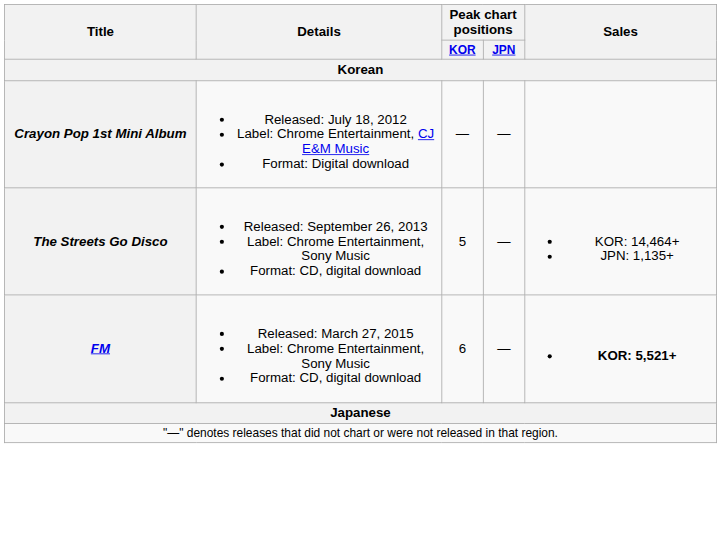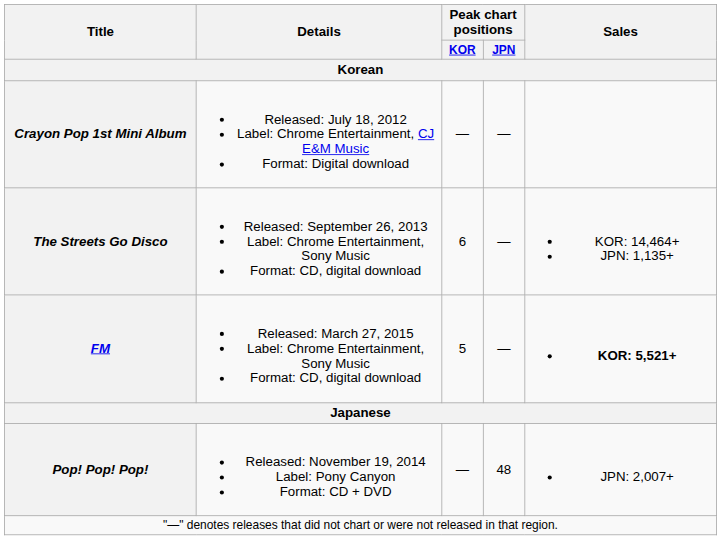 <table class="wikitable plainrowheaders" style="text-align:center;" border="1">
 <tr>
 <th scope="col" rowspan="2" style="width:14em;">Title</th>
 <th scope="col" rowspan="2" style="width:18em;">Details</th>
 <th scope="col" colspan="2">Peak chart positions</th>
 <th scope="col" rowspan="2" style="width:14em;">Sales</th>
 </tr>
 <tr>
 <th scope="col" style="width:3em;font-size:90%;"><a href='#'>KOR</a><br></th>
 <th scope="col" style="width:3em;font-size:90%;"><a href='#'>JPN</a><br></th>
 </tr>
 <tr>
 <th scope="col" colspan="5">Korean</th>
 </tr>
 <tr>
 <th scope="row"><em>Crayon Pop 1st Mini Album</em></th>
 <td><br><ul><li>Released: July 18, 2012</li><li>Label: Chrome Entertainment, <a href='#'>CJ E&M Music</a></li><li>Format: Digital download</li></ul></td>
 <td>—</td>
 <td>—</td>
 <td></td>
 </tr>
 <tr>
 <th scope="row"><em>The Streets Go Disco</em></th>
 <td><br><ul><li>Released: September 26, 2013</li><li>Label: Chrome Entertainment, Sony Music</li><li>Format: CD, digital download</li></ul></td>
-<td>5</td>
+<td>6</td>
 <td>—</td>
 <td><br><ul><li>KOR: 14,464+</li><li>JPN: 1,135+</li></ul></td>
 </tr>
 <tr>
 <th scope="row"><em><a href='#'>FM</a></em></th>
 <td><br><ul><li>Released: March 27, 2015</li><li>Label: Chrome Entertainment, Sony Music</li><li>Format: CD, digital download</li></ul></td>
-<td>6</td>
+<td>5</td>
 <td>—</td>
 <td><strong><br><ul><li>KOR: 5,521+</li></ul></strong></td>
 </tr>
 <tr>
 <th scope="col" colspan="5">Japanese</th>
 </tr>
 <tr>
+<th scope="row"><em>Pop! Pop! Pop!</em></th>
+<td><br><ul><li>Released: November 19, 2014</li><li>Label: Pony Canyon</li><li>Format: CD + DVD</li></ul></td>
+<td>—</td>
+<td>48</td>
+<td><br><ul><li>JPN: 2,007+</li></ul></td>
+</tr>
+<tr>
 <td colspan="5" style="font-size:90%">"—" denotes releases that did not chart or were not released in that region.</td>
 </tr>
 </table>
